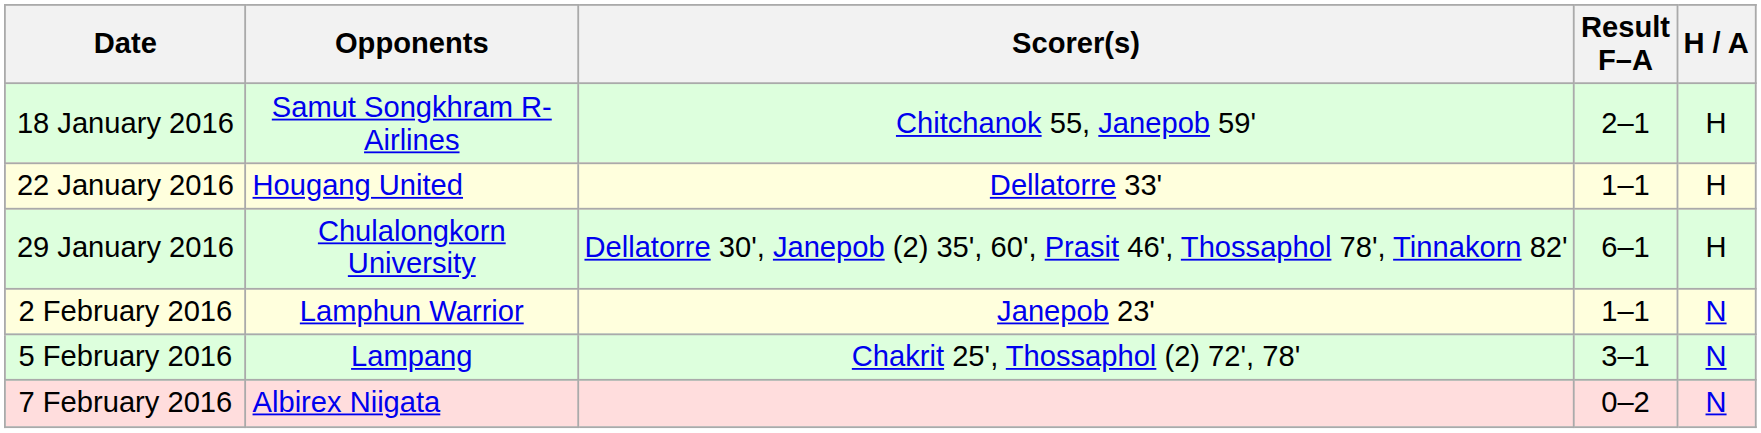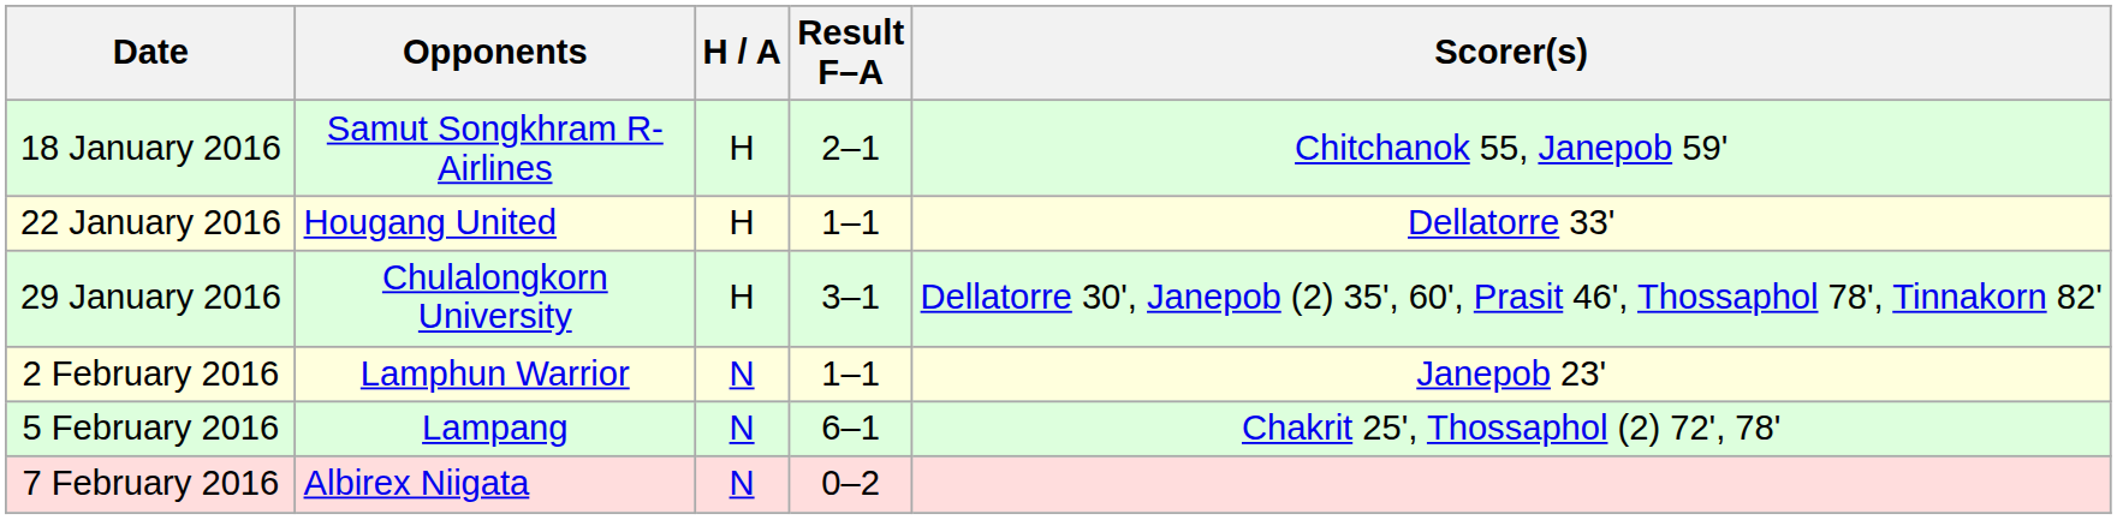 <table class="wikitable" style="text-align:center">
 <tr>
 <th rowspan="1" width="125">Date</th>
 <th rowspan="1" width="175">Opponents</th>
+<th>H / A</th>
+<th>Result<br>F–A</th>
 <th>Scorer(s)</th>
-<th>Result<br>F–A</th>
-<th>H / A</th>
 </tr>
 <tr bgcolor="#ddffdd">
 <td>18 January 2016</td>
 <td><a href='#'>Samut Songkhram R-Airlines</a></td>
+<td>H</td>
+<td>2–1</td>
 <td><a href='#'>Chitchanok</a> 55, <a href='#'>Janepob</a> 59'</td>
-<td>2–1</td>
-<td>H</td>
 </tr>
 <tr bgcolor="#ffffdd">
 <td>22 January 2016</td>
 <td align="left"> <a href='#'>Hougang United</a></td>
+<td>H</td>
+<td>1–1</td>
 <td><a href='#'>Dellatorre</a> 33'</td>
-<td>1–1</td>
-<td>H</td>
 </tr>
 <tr bgcolor="#ddffdd">
 <td>29 January 2016</td>
 <td><a href='#'>Chulalongkorn University</a></td>
+<td>H</td>
+<td>3–1</td>
 <td><a href='#'>Dellatorre</a> 30', <a href='#'>Janepob</a> (2) 35', 60', <a href='#'>Prasit</a> 46', <a href='#'>Thossaphol</a> 78', <a href='#'>Tinnakorn</a> 82'</td>
-<td>6–1</td>
-<td>H</td>
 </tr>
 <tr bgcolor="#ffffdd">
 <td>2 February 2016</td>
 <td><a href='#'>Lamphun Warrior</a></td>
+<td><a href='#'>N</a></td>
+<td>1–1</td>
 <td><a href='#'>Janepob</a> 23'</td>
-<td>1–1</td>
-<td><a href='#'>N</a></td>
 </tr>
 <tr bgcolor="#ddffdd">
 <td>5 February 2016</td>
 <td><a href='#'>Lampang</a></td>
+<td><a href='#'>N</a></td>
+<td>6–1</td>
 <td><a href='#'>Chakrit</a> 25', <a href='#'>Thossaphol</a> (2) 72', 78'</td>
-<td>3–1</td>
-<td><a href='#'>N</a></td>
 </tr>
 <tr bgcolor="#ffdddd">
 <td>7 February 2016</td>
 <td align="left"> <a href='#'>Albirex Niigata</a></td>
+<td><a href='#'>N</a></td>
+<td>0–2</td>
 <td></td>
-<td>0–2</td>
-<td><a href='#'>N</a></td>
 </tr>
 </table>
